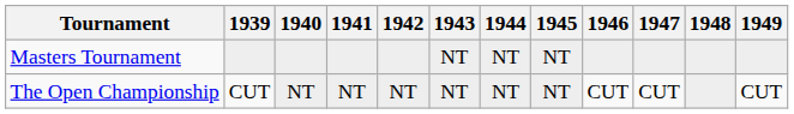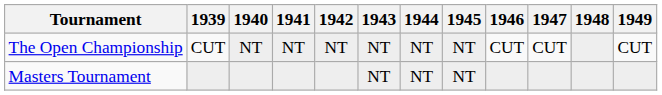 <table class="wikitable" style="font-size:95%;text-align:center;">
 <tr>
 <th>Tournament</th>
 <th>1939</th>
 <th>1940</th>
 <th>1941</th>
 <th>1942</th>
 <th>1943</th>
 <th>1944</th>
 <th>1945</th>
 <th>1946</th>
 <th>1947</th>
 <th>1948</th>
 <th>1949</th>
 </tr>
 <tr>
+<td align=left><a href='#'>The Open Championship</a></td>
+<td>CUT</td>
+<td style="background:#eeeeee;">NT</td>
+<td style="background:#eeeeee;">NT</td>
+<td style="background:#eeeeee;">NT</td>
+<td style="background:#eeeeee;">NT</td>
+<td style="background:#eeeeee;">NT</td>
+<td style="background:#eeeeee;">NT</td>
+<td>CUT</td>
+<td>CUT</td>
+<td style="background:#eeeeee;"></td>
+<td>CUT</td>
+</tr>
+<tr>
 <td align=left><a href='#'>Masters Tournament</a></td>
 <td style="background:#eeeeee;"></td>
 <td style="background:#eeeeee;"></td>
 <td style="background:#eeeeee;"></td>
 <td style="background:#eeeeee;"></td>
 <td style="background:#eeeeee;">NT</td>
 <td style="background:#eeeeee;">NT</td>
 <td style="background:#eeeeee;">NT</td>
 <td style="background:#eeeeee;"></td>
 <td style="background:#eeeeee;"></td>
 <td style="background:#eeeeee;"></td>
 <td style="background:#eeeeee;"></td>
 </tr>
-<tr>
-<td align=left><a href='#'>The Open Championship</a></td>
-<td>CUT</td>
-<td style="background:#eeeeee;">NT</td>
-<td style="background:#eeeeee;">NT</td>
-<td style="background:#eeeeee;">NT</td>
-<td style="background:#eeeeee;">NT</td>
-<td style="background:#eeeeee;">NT</td>
-<td style="background:#eeeeee;">NT</td>
-<td>CUT</td>
-<td>CUT</td>
-<td style="background:#eeeeee;"></td>
-<td>CUT</td>
-</tr>
 </table>
